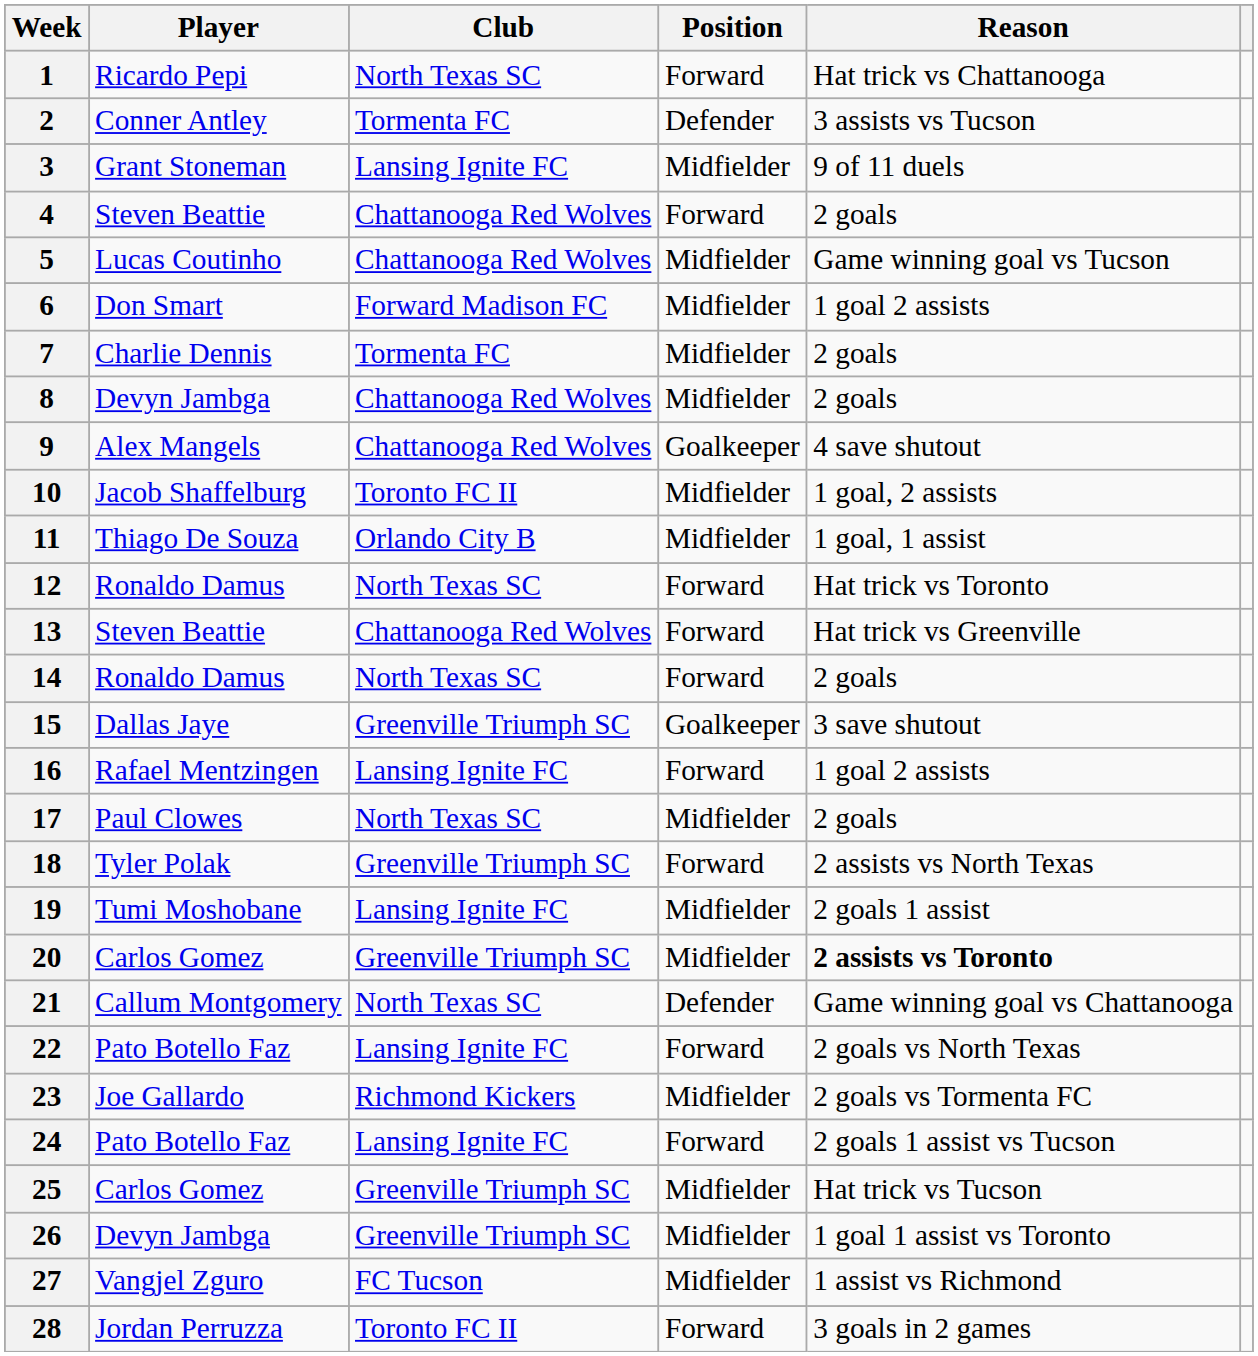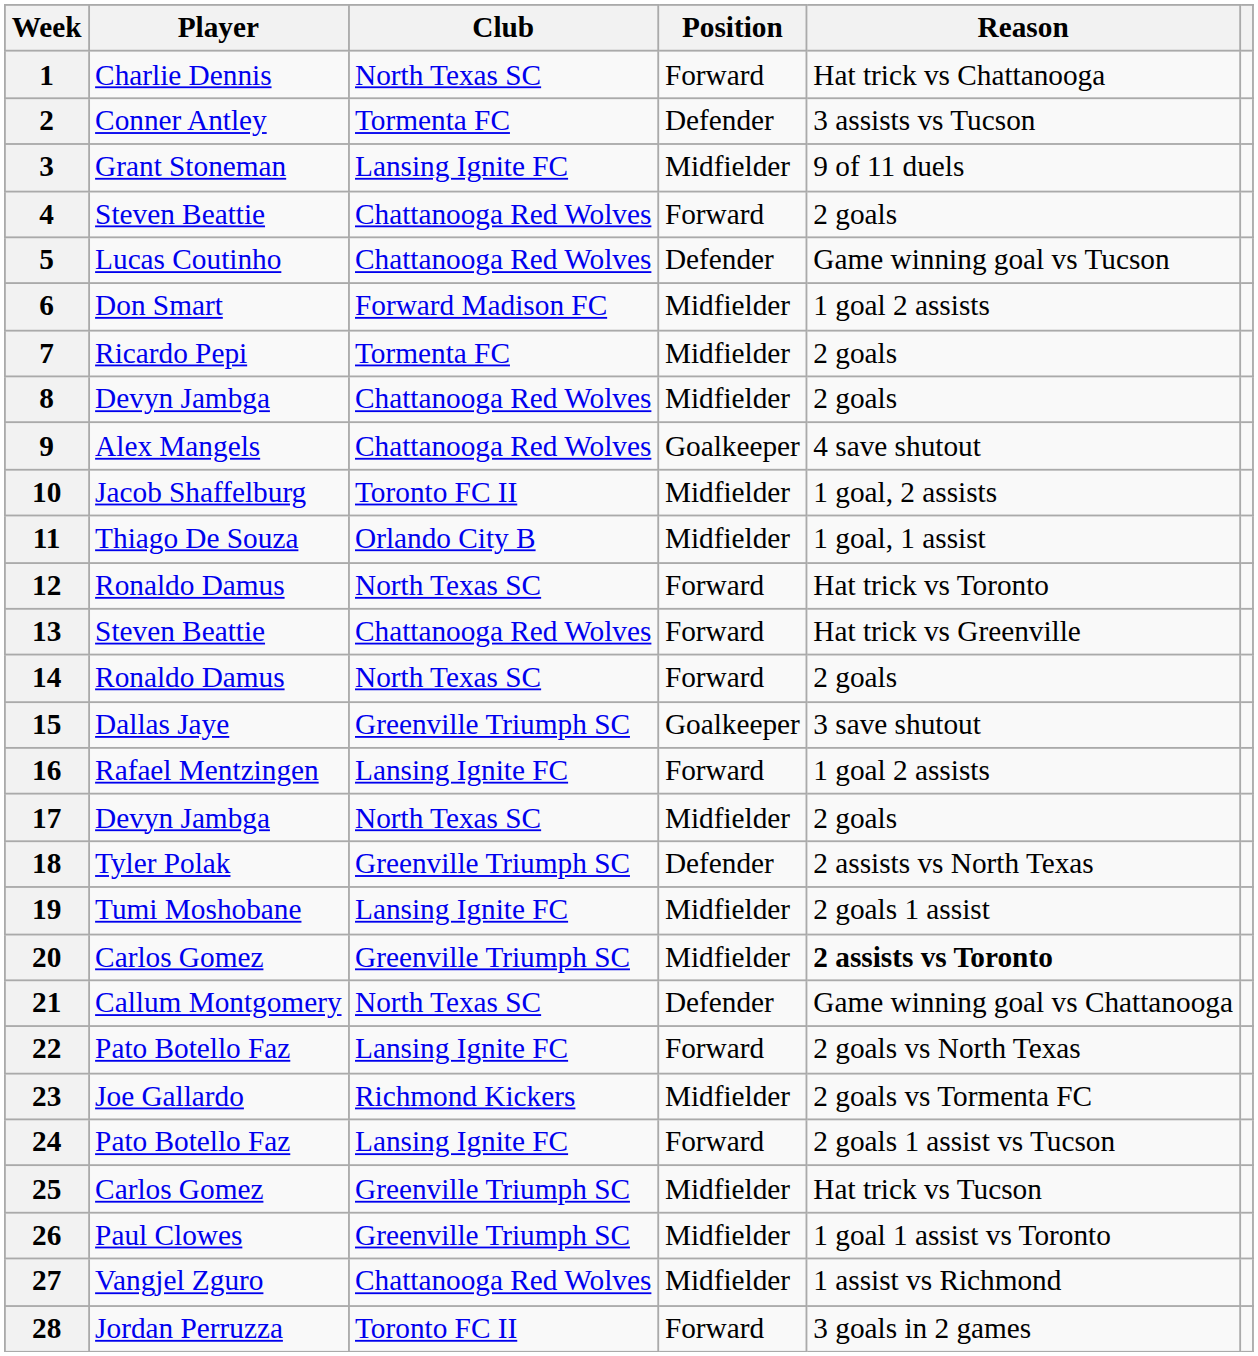 <table class="wikitable sortable">
 <tr>
 <th>Week</th>
 <th>Player</th>
 <th>Club</th>
 <th>Position</th>
 <th class="unsortable">Reason</th>
 <th class="unsortable"></th>
 </tr>
 <tr>
 <th>1</th>
-<td> <a href='#'>Ricardo Pepi</a></td>
+<td> <a href='#'>Charlie Dennis</a></td>
 <td><a href='#'>North Texas SC</a></td>
 <td>Forward</td>
 <td>Hat trick vs Chattanooga</td>
 <td style="text-align:center"></td>
 </tr>
 <tr>
 <th>2</th>
 <td> <a href='#'>Conner Antley</a></td>
 <td><a href='#'>Tormenta FC</a></td>
 <td>Defender</td>
 <td>3 assists vs Tucson</td>
 <td style="text-align:center"></td>
 </tr>
 <tr>
 <th>3</th>
 <td> <a href='#'>Grant Stoneman</a></td>
 <td><a href='#'>Lansing Ignite FC</a></td>
 <td>Midfielder</td>
 <td>9 of 11 duels</td>
 <td style="text-align:center"></td>
 </tr>
 <tr>
 <th>4</th>
 <td> <a href='#'>Steven Beattie</a></td>
 <td><a href='#'>Chattanooga Red Wolves</a></td>
 <td>Forward</td>
 <td>2 goals</td>
 <td style="text-align:center"></td>
 </tr>
 <tr>
 <th>5</th>
 <td> <a href='#'>Lucas Coutinho</a></td>
 <td><a href='#'>Chattanooga Red Wolves</a></td>
-<td>Midfielder</td>
+<td>Defender</td>
 <td>Game winning goal vs Tucson</td>
 <td style="text-align:center"></td>
 </tr>
 <tr>
 <th>6</th>
 <td> <a href='#'>Don Smart</a></td>
 <td><a href='#'>Forward Madison FC</a></td>
 <td>Midfielder</td>
 <td>1 goal 2 assists</td>
 <td style="text-align:center"></td>
 </tr>
 <tr>
 <th>7</th>
-<td> <a href='#'>Charlie Dennis</a></td>
+<td> <a href='#'>Ricardo Pepi</a></td>
 <td><a href='#'>Tormenta FC</a></td>
 <td>Midfielder</td>
 <td>2 goals</td>
 <td style="text-align:center"></td>
 </tr>
 <tr>
 <th>8</th>
 <td> <a href='#'>Devyn Jambga</a></td>
 <td><a href='#'>Chattanooga Red Wolves</a></td>
 <td>Midfielder</td>
 <td>2 goals</td>
 <td style="text-align:center"></td>
 </tr>
 <tr>
 <th>9</th>
 <td> <a href='#'>Alex Mangels</a></td>
 <td><a href='#'>Chattanooga Red Wolves</a></td>
 <td>Goalkeeper</td>
 <td>4 save shutout</td>
 <td style="text-align:center"></td>
 </tr>
 <tr>
 <th>10</th>
 <td> <a href='#'>Jacob Shaffelburg</a></td>
 <td><a href='#'>Toronto FC II</a></td>
 <td>Midfielder</td>
 <td>1 goal, 2 assists</td>
 <td style="text-align:center"></td>
 </tr>
 <tr>
 <th>11</th>
 <td> <a href='#'>Thiago De Souza</a></td>
 <td><a href='#'>Orlando City B</a></td>
 <td>Midfielder</td>
 <td>1 goal, 1 assist</td>
 <td style="text-align:center"></td>
 </tr>
 <tr>
 <th>12</th>
 <td> <a href='#'>Ronaldo Damus</a></td>
 <td><a href='#'>North Texas SC</a></td>
 <td>Forward</td>
 <td>Hat trick vs Toronto</td>
 <td style="text-align:center"></td>
 </tr>
 <tr>
 <th>13</th>
 <td> <a href='#'>Steven Beattie</a></td>
 <td><a href='#'>Chattanooga Red Wolves</a></td>
 <td>Forward</td>
 <td>Hat trick vs Greenville</td>
 <td style="text-align:center"></td>
 </tr>
 <tr>
 <th>14</th>
 <td> <a href='#'>Ronaldo Damus</a></td>
 <td><a href='#'>North Texas SC</a></td>
 <td>Forward</td>
 <td>2 goals</td>
 <td style="text-align:center"></td>
 </tr>
 <tr>
 <th>15</th>
 <td> <a href='#'>Dallas Jaye</a></td>
 <td><a href='#'>Greenville Triumph SC</a></td>
 <td>Goalkeeper</td>
 <td>3 save shutout</td>
 <td style="text-align:center"></td>
 </tr>
 <tr>
 <th>16</th>
 <td> <a href='#'>Rafael Mentzingen</a></td>
 <td><a href='#'>Lansing Ignite FC</a></td>
 <td>Forward</td>
 <td>1 goal 2 assists</td>
 <td style="text-align:center"></td>
 </tr>
 <tr>
 <th>17</th>
-<td> <a href='#'>Paul Clowes</a></td>
+<td> <a href='#'>Devyn Jambga</a></td>
 <td><a href='#'>North Texas SC</a></td>
 <td>Midfielder</td>
 <td>2 goals</td>
 <td style="text-align:center"></td>
 </tr>
 <tr>
 <th>18</th>
 <td> <a href='#'>Tyler Polak</a></td>
 <td><a href='#'>Greenville Triumph SC</a></td>
-<td>Forward</td>
+<td>Defender</td>
 <td>2 assists vs North Texas</td>
 <td style="text-align:center"></td>
 </tr>
 <tr>
 <th>19</th>
 <td> <a href='#'>Tumi Moshobane</a></td>
 <td><a href='#'>Lansing Ignite FC</a></td>
 <td>Midfielder</td>
 <td>2 goals 1 assist</td>
 <td style="text-align:center"></td>
 </tr>
 <tr>
 <th>20</th>
 <td> <a href='#'>Carlos Gomez</a></td>
 <td><a href='#'>Greenville Triumph SC</a></td>
 <td>Midfielder</td>
 <td><strong>2 assists vs Toronto</strong></td>
 <td style="text-align:center"></td>
 </tr>
 <tr>
 <th>21</th>
 <td> <a href='#'>Callum Montgomery</a></td>
 <td><a href='#'>North Texas SC</a></td>
 <td>Defender</td>
 <td>Game winning goal vs Chattanooga</td>
 <td style="text-align:center"></td>
 </tr>
 <tr>
 <th>22</th>
 <td> <a href='#'>Pato Botello Faz</a></td>
 <td><a href='#'>Lansing Ignite FC</a></td>
 <td>Forward</td>
 <td>2 goals vs North Texas</td>
 <td style="text-align:center"></td>
 </tr>
 <tr>
 <th>23</th>
 <td> <a href='#'>Joe Gallardo</a></td>
 <td><a href='#'>Richmond Kickers</a></td>
 <td>Midfielder</td>
 <td>2 goals vs Tormenta FC</td>
 <td style="text-align:center"></td>
 </tr>
 <tr>
 <th>24</th>
 <td> <a href='#'>Pato Botello Faz</a></td>
 <td><a href='#'>Lansing Ignite FC</a></td>
 <td>Forward</td>
 <td>2 goals 1 assist vs Tucson</td>
 <td style="text-align:center"></td>
 </tr>
 <tr>
 <th>25</th>
 <td> <a href='#'>Carlos Gomez</a></td>
 <td><a href='#'>Greenville Triumph SC</a></td>
 <td>Midfielder</td>
 <td>Hat trick vs Tucson</td>
 <td style="text-align:center"></td>
 </tr>
 <tr>
 <th>26</th>
-<td> <a href='#'>Devyn Jambga</a></td>
+<td> <a href='#'>Paul Clowes</a></td>
 <td><a href='#'>Greenville Triumph SC</a></td>
 <td>Midfielder</td>
 <td>1 goal 1 assist vs Toronto</td>
 <td style="text-align:center"></td>
 </tr>
 <tr>
 <th>27</th>
 <td> <a href='#'>Vangjel Zguro</a></td>
-<td><a href='#'>FC Tucson</a></td>
+<td><a href='#'>Chattanooga Red Wolves</a></td>
 <td>Midfielder</td>
 <td>1 assist vs Richmond</td>
 <td style="text-align:center"></td>
 </tr>
 <tr>
 <th>28</th>
 <td> <a href='#'>Jordan Perruzza</a></td>
 <td><a href='#'>Toronto FC II</a></td>
 <td>Forward</td>
 <td>3 goals in 2 games</td>
 <td style="text-align:center"></td>
 </tr>
 </table>
